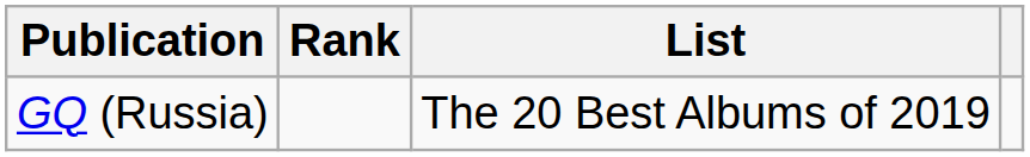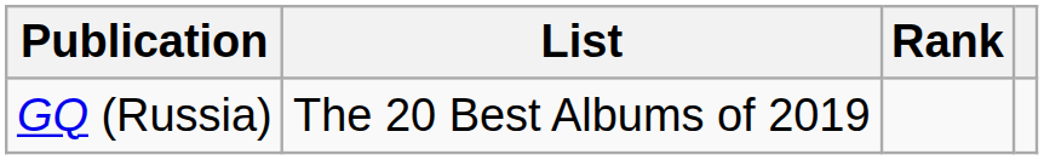 <table class="sortable wikitable">
 <tr>
 <th>Publication</th>
+<th>List</th>
 <th>Rank</th>
-<th>List</th>
 <th class="unsortable"></th>
 </tr>
 <tr>
 <td><em><a href='#'>GQ</a></em> (Russia)</td>
+<td>The 20 Best Albums of 2019</td>
 <td></td>
-<td>The 20 Best Albums of 2019</td>
 <td></td>
 </tr>
 </table>
